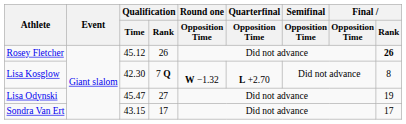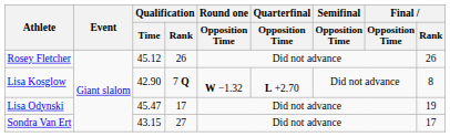 <table class=wikitable style=font-size:90%;text-align:center>
 <tr>
 <th rowspan=2>Athlete</th>
 <th rowspan=2>Event</th>
 <th colspan=2>Qualification</th>
 <th>Round one</th>
 <th>Quarterfinal</th>
 <th>Semifinal</th>
 <th colspan=2>Final / </th>
 </tr>
 <tr style=font-size:95%>
 <th>Time</th>
 <th>Rank</th>
 <th>Opposition<br>Time</th>
 <th>Opposition<br>Time</th>
 <th>Opposition<br>Time</th>
 <th>Opposition<br>Time</th>
 <th>Rank</th>
 </tr>
 <tr>
 <td align=left><a href='#'>Rosey Fletcher</a></td>
 <td align=left rowspan=4><a href='#'>Giant slalom</a></td>
 <td>45.12</td>
 <td>26</td>
 <td colspan=4>Did not advance</td>
-<td><strong>26</strong></td>
+<td>26</td>
 </tr>
 <tr>
 <td align=left><a href='#'>Lisa Kosglow</a></td>
-<td>42.30</td>
+<td>42.90</td>
 <td>7 <strong>Q</strong></td>
 <td><br><strong>W</strong> −1.32</td>
 <td><br><strong>L</strong> +2.70</td>
 <td colspan=2>Did not advance</td>
 <td>8</td>
 </tr>
 <tr>
 <td align=left><a href='#'>Lisa Odynski</a></td>
 <td>45.47</td>
-<td>27</td>
+<td>17</td>
 <td colspan=4>Did not advance</td>
 <td>19</td>
 </tr>
 <tr>
 <td align=left><a href='#'>Sondra Van Ert</a></td>
 <td>43.15</td>
-<td>17</td>
+<td>27</td>
 <td colspan=4>Did not advance</td>
 <td>17</td>
 </tr>
 </table>
